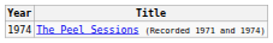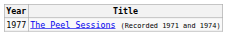 <table class="wikitable">
 <tr>
 <th>Year</th>
 <th>Title</th>
 </tr>
 <tr>
-<td>1974</td>
+<td>1977</td>
 <td><a href='#'>The Peel Sessions</a> <small>(Recorded 1971 and 1974)</small></td>
 </tr>
 </table>
